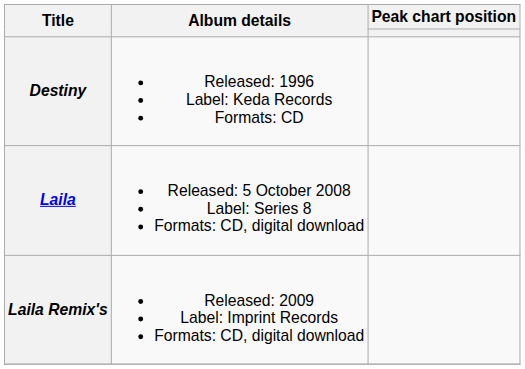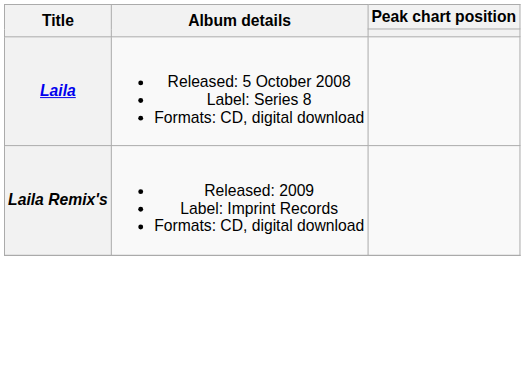 <table class="wikitable plainrowheaders" style="text-align:center;">
 <tr>
 <th scope="col" rowspan="2">Title</th>
 <th scope="col" rowspan="2">Album details</th>
 <th scope="col">Peak chart position</th>
 </tr>
 <tr>
 <th></th>
-</tr>
-<tr>
-<th scope="row"><em>Destiny</em></th>
-<td><br><ul><li>Released: 1996</li><li>Label: Keda Records</li><li>Formats: CD</li></ul></td>
-<td></td>
 </tr>
 <tr>
 <th scope="row"><em><a href='#'>Laila</a></em></th>
 <td><br><ul><li>Released: 5 October 2008</li><li>Label: Series 8</li><li>Formats: CD, digital download</li></ul></td>
 <td></td>
 </tr>
 <tr>
 <th scope="row"><em>Laila Remix's</em></th>
 <td><br><ul><li>Released: 2009</li><li>Label: Imprint Records</li><li>Formats: CD, digital download</li></ul></td>
 <td></td>
 </tr>
 <tr>
 </tr>
 </table>
